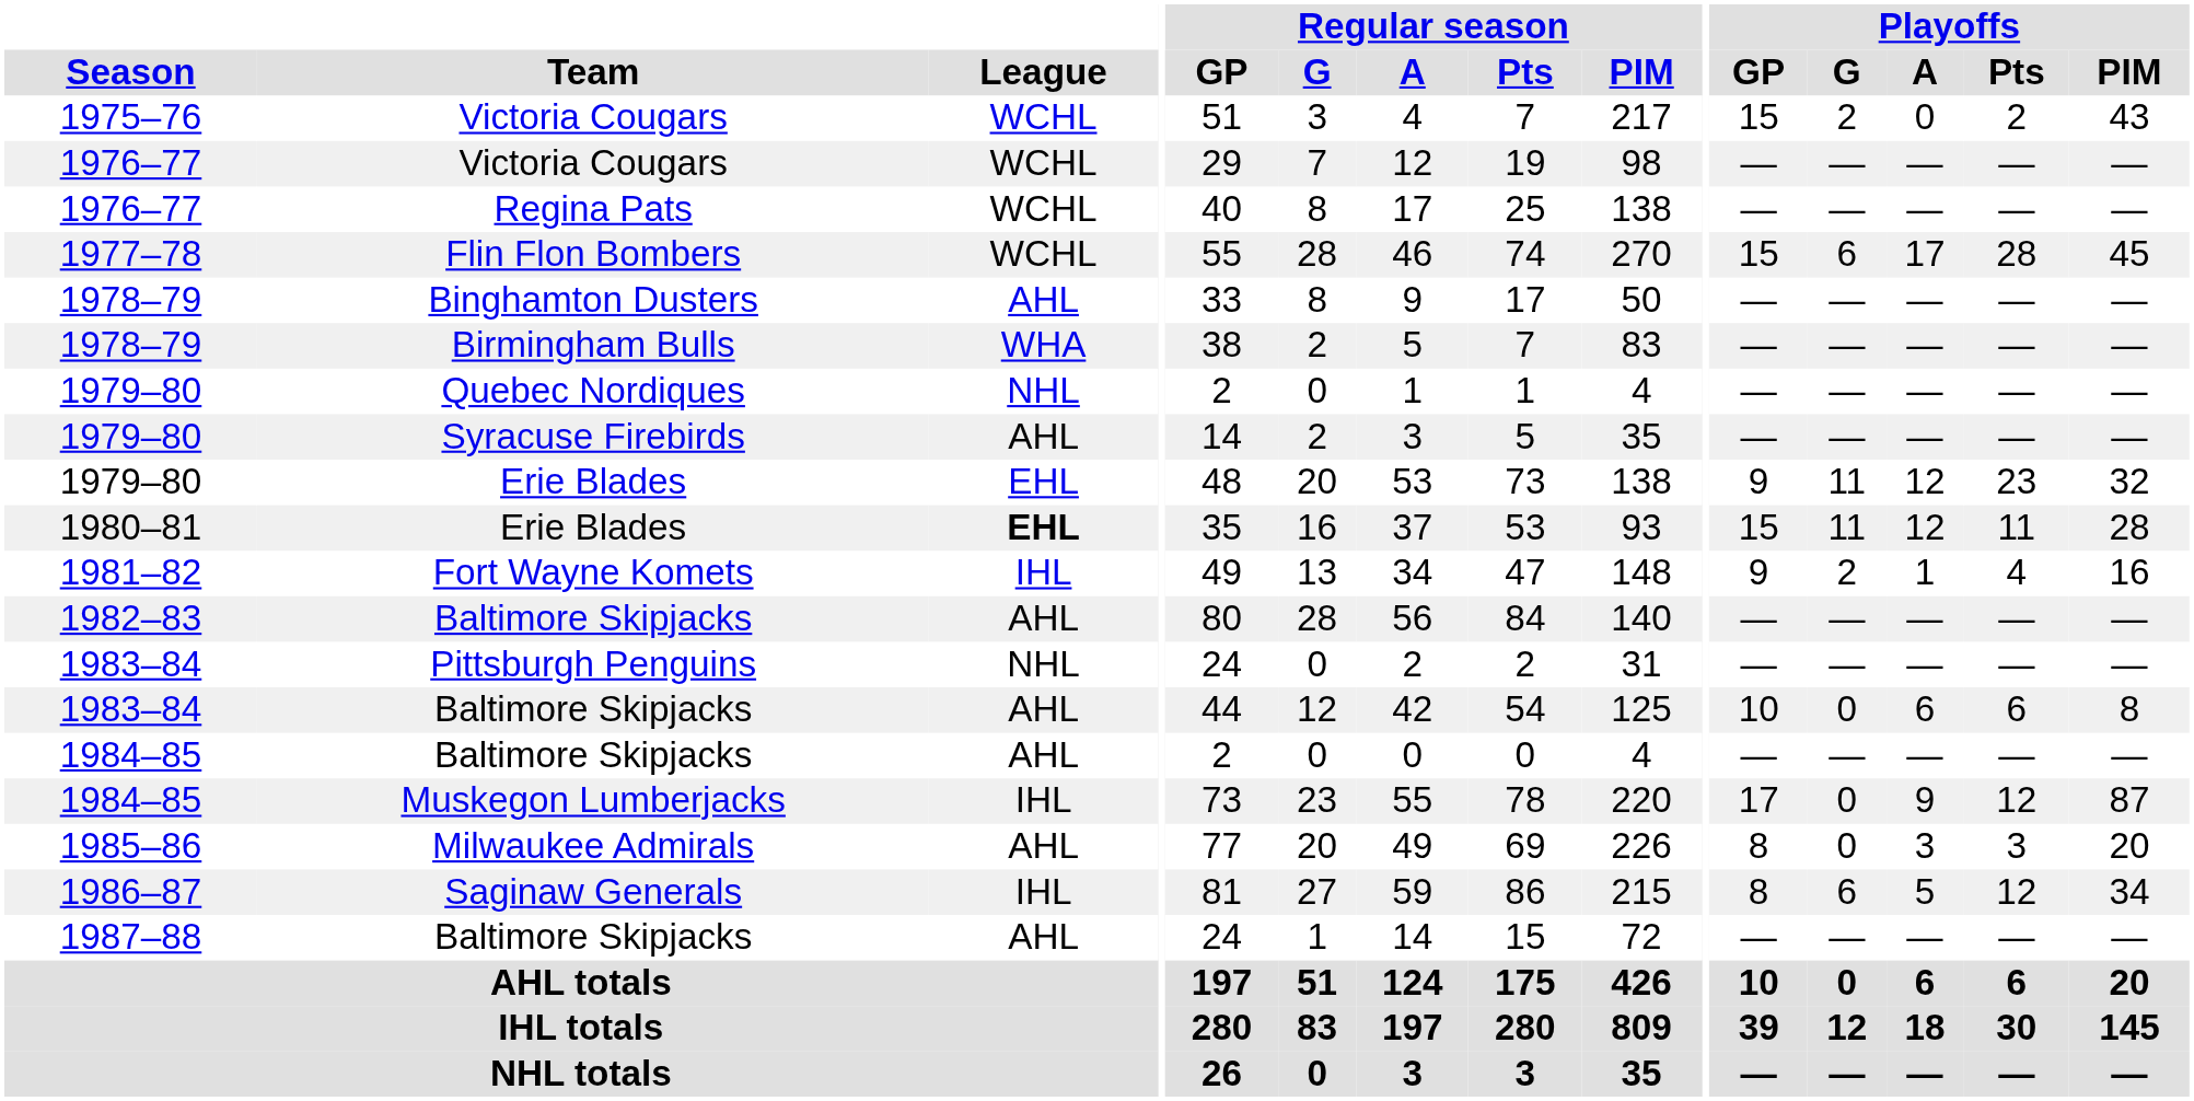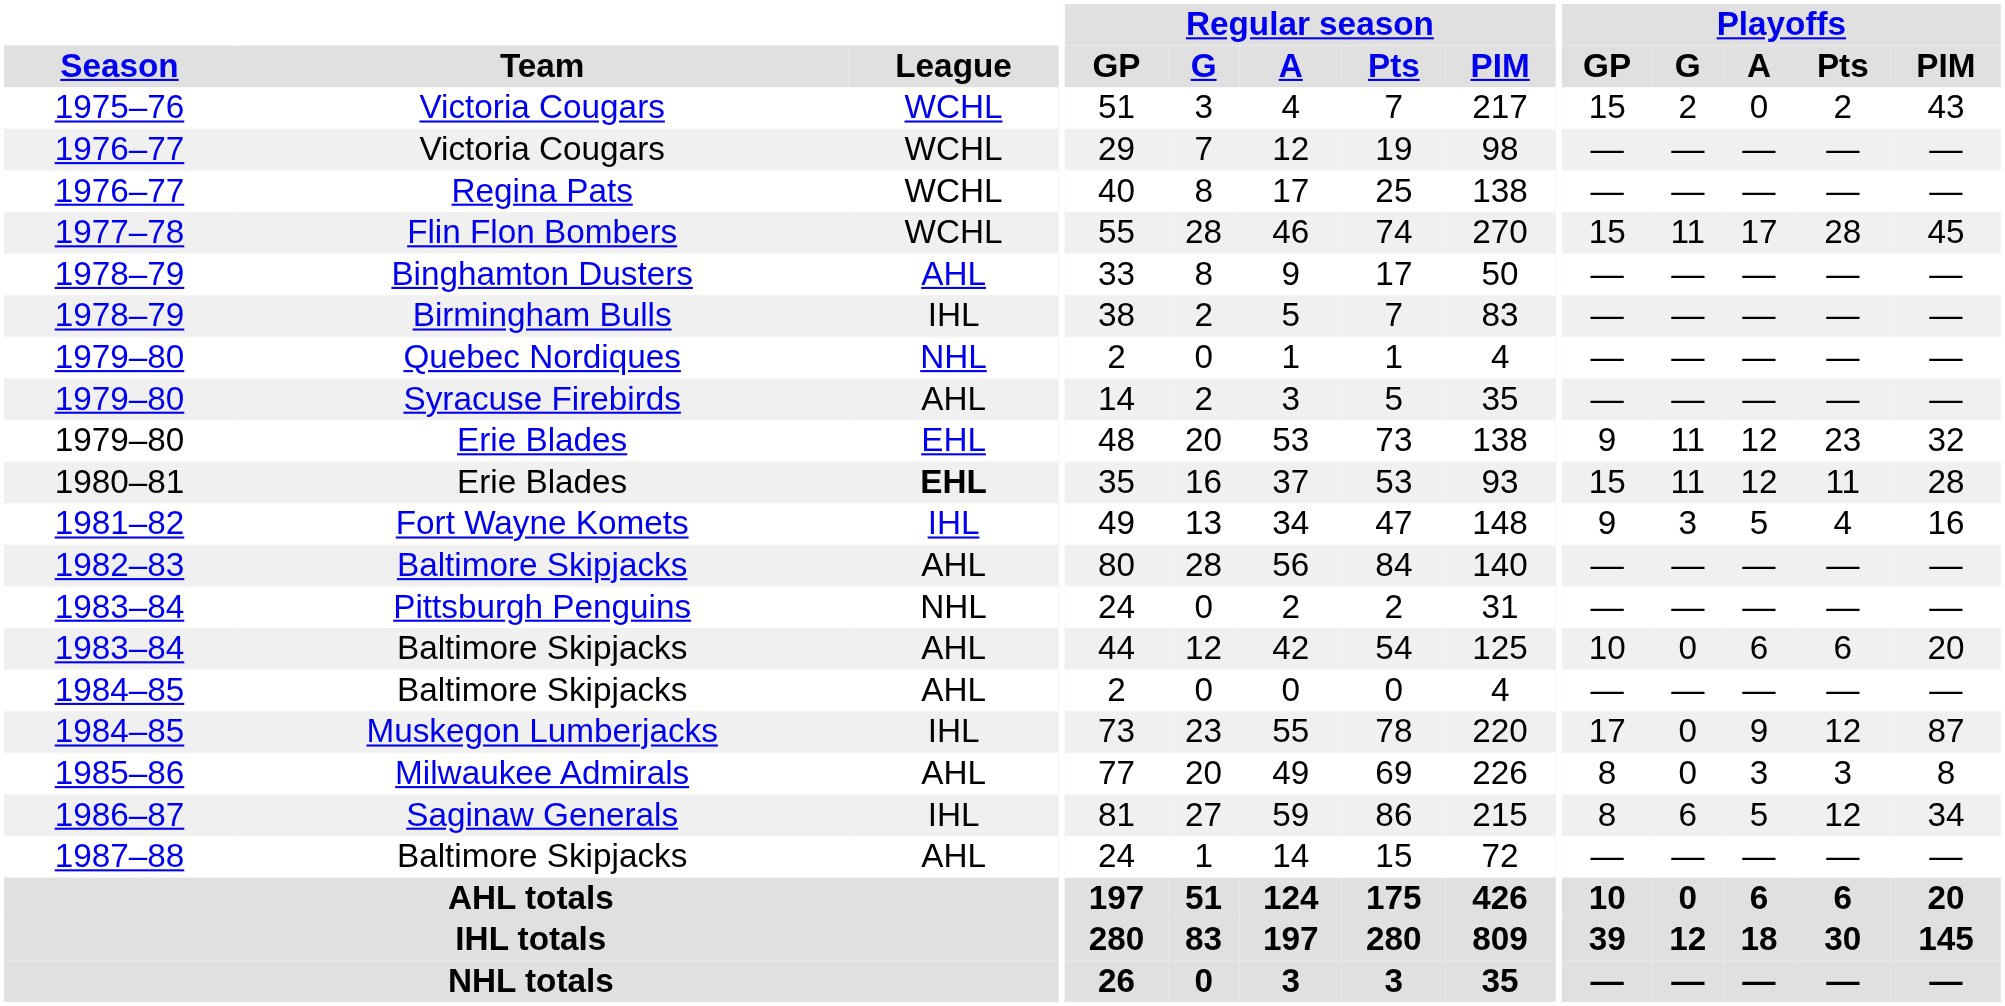 <table border="0" cellpadding="1" cellspacing="0" style="text-align:center; width:60em">
 <tr bgcolor="#e0e0e0">
 <th colspan="3" bgcolor="#ffffff"></th>
 <th rowspan="100" bgcolor="#ffffff"></th>
 <th colspan="5"><a href='#'>Regular season</a></th>
 <th rowspan="100" bgcolor="#ffffff"></th>
 <th colspan="5"><a href='#'>Playoffs</a></th>
 </tr>
 <tr bgcolor="#e0e0e0">
 <th><a href='#'>Season</a></th>
 <th>Team</th>
 <th>League</th>
 <th>GP</th>
 <th><a href='#'>G</a></th>
 <th><a href='#'>A</a></th>
 <th><a href='#'>Pts</a></th>
 <th><a href='#'>PIM</a></th>
 <th>GP</th>
 <th>G</th>
 <th>A</th>
 <th>Pts</th>
 <th>PIM</th>
 </tr>
 <tr>
 <td><a href='#'>1975–76</a></td>
 <td><a href='#'>Victoria Cougars</a></td>
 <td><a href='#'>WCHL</a></td>
 <td>51</td>
 <td>3</td>
 <td>4</td>
 <td>7</td>
 <td>217</td>
 <td>15</td>
 <td>2</td>
 <td>0</td>
 <td>2</td>
 <td>43</td>
 </tr>
 <tr bgcolor="#f0f0f0">
 <td><a href='#'>1976–77</a></td>
 <td>Victoria Cougars</td>
 <td>WCHL</td>
 <td>29</td>
 <td>7</td>
 <td>12</td>
 <td>19</td>
 <td>98</td>
 <td>—</td>
 <td>—</td>
 <td>—</td>
 <td>—</td>
 <td>—</td>
 </tr>
 <tr>
 <td><a href='#'>1976–77</a></td>
 <td><a href='#'>Regina Pats</a></td>
 <td>WCHL</td>
 <td>40</td>
 <td>8</td>
 <td>17</td>
 <td>25</td>
 <td>138</td>
 <td>—</td>
 <td>—</td>
 <td>—</td>
 <td>—</td>
 <td>—</td>
 </tr>
 <tr bgcolor="#f0f0f0">
 <td><a href='#'>1977–78</a></td>
 <td><a href='#'>Flin Flon Bombers</a></td>
 <td>WCHL</td>
 <td>55</td>
 <td>28</td>
 <td>46</td>
 <td>74</td>
 <td>270</td>
 <td>15</td>
-<td>6</td>
+<td>11</td>
 <td>17</td>
 <td>28</td>
 <td>45</td>
 </tr>
 <tr>
 <td><a href='#'>1978–79</a></td>
 <td><a href='#'>Binghamton Dusters</a></td>
 <td><a href='#'>AHL</a></td>
 <td>33</td>
 <td>8</td>
 <td>9</td>
 <td>17</td>
 <td>50</td>
 <td>—</td>
 <td>—</td>
 <td>—</td>
 <td>—</td>
 <td>—</td>
 </tr>
 <tr bgcolor="#f0f0f0">
 <td><a href='#'>1978–79</a></td>
 <td><a href='#'>Birmingham Bulls</a></td>
-<td><a href='#'>WHA</a></td>
+<td>IHL</td>
 <td>38</td>
 <td>2</td>
 <td>5</td>
 <td>7</td>
 <td>83</td>
 <td>—</td>
 <td>—</td>
 <td>—</td>
 <td>—</td>
 <td>—</td>
 </tr>
 <tr>
 <td><a href='#'>1979–80</a></td>
 <td><a href='#'>Quebec Nordiques</a></td>
 <td><a href='#'>NHL</a></td>
 <td>2</td>
 <td>0</td>
 <td>1</td>
 <td>1</td>
 <td>4</td>
 <td>—</td>
 <td>—</td>
 <td>—</td>
 <td>—</td>
 <td>—</td>
 </tr>
 <tr bgcolor="#f0f0f0">
 <td><a href='#'>1979–80</a></td>
 <td><a href='#'>Syracuse Firebirds</a></td>
 <td>AHL</td>
 <td>14</td>
 <td>2</td>
 <td>3</td>
 <td>5</td>
 <td>35</td>
 <td>—</td>
 <td>—</td>
 <td>—</td>
 <td>—</td>
 <td>—</td>
 </tr>
 <tr>
 <td>1979–80</td>
 <td><a href='#'>Erie Blades</a></td>
 <td><a href='#'>EHL</a></td>
 <td>48</td>
 <td>20</td>
 <td>53</td>
 <td>73</td>
 <td>138</td>
 <td>9</td>
 <td>11</td>
 <td>12</td>
 <td>23</td>
 <td>32</td>
 </tr>
 <tr bgcolor="#f0f0f0">
 <td>1980–81</td>
 <td>Erie Blades</td>
 <td><strong>EHL</strong></td>
 <td>35</td>
 <td>16</td>
 <td>37</td>
 <td>53</td>
 <td>93</td>
 <td>15</td>
 <td>11</td>
 <td>12</td>
 <td>11</td>
 <td>28</td>
 </tr>
 <tr>
 <td><a href='#'>1981–82</a></td>
 <td><a href='#'>Fort Wayne Komets</a></td>
 <td><a href='#'>IHL</a></td>
 <td>49</td>
 <td>13</td>
 <td>34</td>
 <td>47</td>
 <td>148</td>
 <td>9</td>
-<td>2</td>
-<td>1</td>
+<td>3</td>
+<td>5</td>
 <td>4</td>
 <td>16</td>
 </tr>
 <tr bgcolor="#f0f0f0">
 <td><a href='#'>1982–83</a></td>
 <td><a href='#'>Baltimore Skipjacks</a></td>
 <td>AHL</td>
 <td>80</td>
 <td>28</td>
 <td>56</td>
 <td>84</td>
 <td>140</td>
 <td>—</td>
 <td>—</td>
 <td>—</td>
 <td>—</td>
 <td>—</td>
 </tr>
 <tr>
 <td><a href='#'>1983–84</a></td>
 <td><a href='#'>Pittsburgh Penguins</a></td>
 <td>NHL</td>
 <td>24</td>
 <td>0</td>
 <td>2</td>
 <td>2</td>
 <td>31</td>
 <td>—</td>
 <td>—</td>
 <td>—</td>
 <td>—</td>
 <td>—</td>
 </tr>
 <tr bgcolor="#f0f0f0">
 <td><a href='#'>1983–84</a></td>
 <td>Baltimore Skipjacks</td>
 <td>AHL</td>
 <td>44</td>
 <td>12</td>
 <td>42</td>
 <td>54</td>
 <td>125</td>
 <td>10</td>
 <td>0</td>
 <td>6</td>
 <td>6</td>
-<td>8</td>
+<td>20</td>
 </tr>
 <tr>
 <td><a href='#'>1984–85</a></td>
 <td>Baltimore Skipjacks</td>
 <td>AHL</td>
 <td>2</td>
 <td>0</td>
 <td>0</td>
 <td>0</td>
 <td>4</td>
 <td>—</td>
 <td>—</td>
 <td>—</td>
 <td>—</td>
 <td>—</td>
 </tr>
 <tr bgcolor="#f0f0f0">
 <td><a href='#'>1984–85</a></td>
 <td><a href='#'>Muskegon Lumberjacks</a></td>
 <td>IHL</td>
 <td>73</td>
 <td>23</td>
 <td>55</td>
 <td>78</td>
 <td>220</td>
 <td>17</td>
 <td>0</td>
 <td>9</td>
 <td>12</td>
 <td>87</td>
 </tr>
 <tr>
 <td><a href='#'>1985–86</a></td>
 <td><a href='#'>Milwaukee Admirals</a></td>
 <td>AHL</td>
 <td>77</td>
 <td>20</td>
 <td>49</td>
 <td>69</td>
 <td>226</td>
 <td>8</td>
 <td>0</td>
 <td>3</td>
 <td>3</td>
-<td>20</td>
+<td>8</td>
 </tr>
 <tr bgcolor="#f0f0f0">
 <td><a href='#'>1986–87</a></td>
 <td><a href='#'>Saginaw Generals</a></td>
 <td>IHL</td>
 <td>81</td>
 <td>27</td>
 <td>59</td>
 <td>86</td>
 <td>215</td>
 <td>8</td>
 <td>6</td>
 <td>5</td>
 <td>12</td>
 <td>34</td>
 </tr>
 <tr>
 <td><a href='#'>1987–88</a></td>
 <td>Baltimore Skipjacks</td>
 <td>AHL</td>
 <td>24</td>
 <td>1</td>
 <td>14</td>
 <td>15</td>
 <td>72</td>
 <td>—</td>
 <td>—</td>
 <td>—</td>
 <td>—</td>
 <td>—</td>
 </tr>
 <tr bgcolor="#e0e0e0">
 <th colspan="3">AHL totals</th>
 <th>197</th>
 <th>51</th>
 <th>124</th>
 <th>175</th>
 <th>426</th>
 <th>10</th>
 <th>0</th>
 <th>6</th>
 <th>6</th>
 <th>20</th>
 </tr>
 <tr bgcolor="#e0e0e0">
 <th colspan="3">IHL totals</th>
 <th>280</th>
 <th>83</th>
 <th>197</th>
 <th>280</th>
 <th>809</th>
 <th>39</th>
 <th>12</th>
 <th>18</th>
 <th>30</th>
 <th>145</th>
 </tr>
 <tr bgcolor="#e0e0e0">
 <th colspan="3">NHL totals</th>
 <th>26</th>
 <th>0</th>
 <th>3</th>
 <th>3</th>
 <th>35</th>
 <th>—</th>
 <th>—</th>
 <th>—</th>
 <th>—</th>
 <th>—</th>
 </tr>
 </table>
